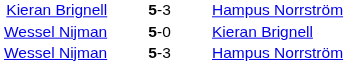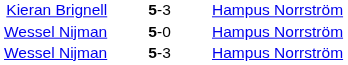 <table style="text-align:center">
 <tr>
 <th width=223></th>
 <th width=100></th>
 <th width=223></th>
 </tr>
 <tr>
 <td align=right><a href='#'>Kieran Brignell</a> </td>
 <td><strong>5</strong>-3</td>
 <td align=left> <a href='#'>Hampus Norrström</a></td>
 </tr>
 <tr>
 <td align=right><a href='#'>Wessel Nijman</a> </td>
 <td><strong>5</strong>-0</td>
-<td align=left> <a href='#'>Kieran Brignell</a></td>
+<td align=left> <a href='#'>Hampus Norrström</a></td>
 </tr>
 <tr>
 <td align=right><a href='#'>Wessel Nijman</a> </td>
 <td><strong>5</strong>-3</td>
 <td align=left> <a href='#'>Hampus Norrström</a></td>
 </tr>
 </table>
